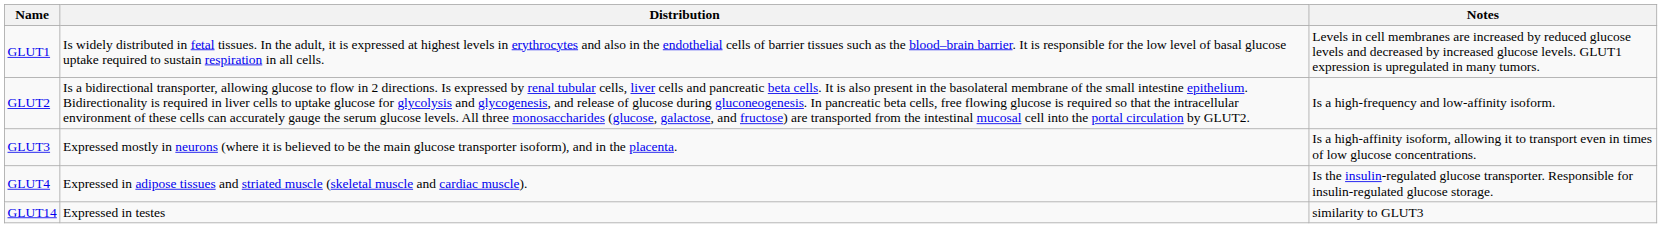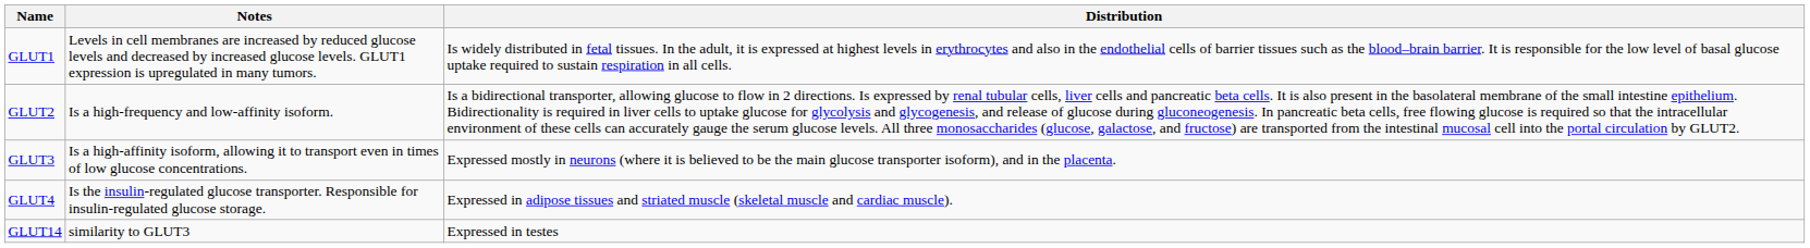 <table class="wikitable">
 <tr>
 <th>Name</th>
+<th>Notes</th>
 <th>Distribution</th>
-<th>Notes</th>
 </tr>
 <tr>
 <td><a href='#'>GLUT1</a></td>
+<td>Levels in cell membranes are increased by reduced glucose levels and decreased by increased glucose levels. GLUT1 expression is upregulated in many tumors.</td>
 <td>Is widely distributed in <a href='#'>fetal</a> tissues. In the adult, it is expressed at highest levels in <a href='#'>erythrocytes</a> and also in the <a href='#'>endothelial</a> cells of barrier tissues such as the <a href='#'>blood–brain barrier</a>. It is responsible for the low level of basal glucose uptake required to sustain <a href='#'>respiration</a> in all cells.</td>
-<td>Levels in cell membranes are increased by reduced glucose levels and decreased by increased glucose levels. GLUT1 expression is upregulated in many tumors.</td>
 </tr>
 <tr>
 <td><a href='#'>GLUT2</a></td>
+<td>Is a high-frequency and low-affinity isoform.</td>
 <td>Is a bidirectional transporter, allowing glucose to flow in 2 directions. Is expressed by <a href='#'>renal tubular</a> cells, <a href='#'>liver</a> cells and pancreatic <a href='#'>beta cells</a>. It is also present in the basolateral membrane of the small intestine <a href='#'>epithelium</a>. Bidirectionality is required in liver cells to uptake glucose for <a href='#'>glycolysis</a> and <a href='#'>glycogenesis</a>, and release of glucose during <a href='#'>gluconeogenesis</a>.  In pancreatic beta cells, free flowing glucose is required so that the intracellular environment of these cells can accurately gauge the serum glucose levels. All three <a href='#'>monosaccharides</a> (<a href='#'>glucose</a>, <a href='#'>galactose</a>, and <a href='#'>fructose</a>) are transported from the intestinal <a href='#'>mucosal</a> cell into the <a href='#'>portal circulation</a> by GLUT2.</td>
-<td>Is a high-frequency and low-affinity isoform.</td>
 </tr>
 <tr>
 <td><a href='#'>GLUT3</a></td>
+<td>Is a high-affinity isoform, allowing it to transport even in times of low glucose concentrations.</td>
 <td>Expressed mostly in <a href='#'>neurons</a> (where it is believed to be the main glucose transporter isoform), and in the <a href='#'>placenta</a>.</td>
-<td>Is a high-affinity isoform, allowing it to transport even in times of low glucose concentrations.</td>
 </tr>
 <tr>
 <td><a href='#'>GLUT4</a></td>
+<td>Is the <a href='#'>insulin</a>-regulated glucose transporter. Responsible for insulin-regulated glucose storage.</td>
 <td>Expressed in <a href='#'>adipose tissues</a> and <a href='#'>striated muscle</a> (<a href='#'>skeletal muscle</a> and <a href='#'>cardiac muscle</a>).</td>
-<td>Is the <a href='#'>insulin</a>-regulated glucose transporter. Responsible for insulin-regulated glucose storage.</td>
 </tr>
 <tr>
 <td><a href='#'>GLUT14</a></td>
+<td>similarity to GLUT3 </td>
 <td>Expressed in testes</td>
-<td>similarity to GLUT3 </td>
 </tr>
 </table>
